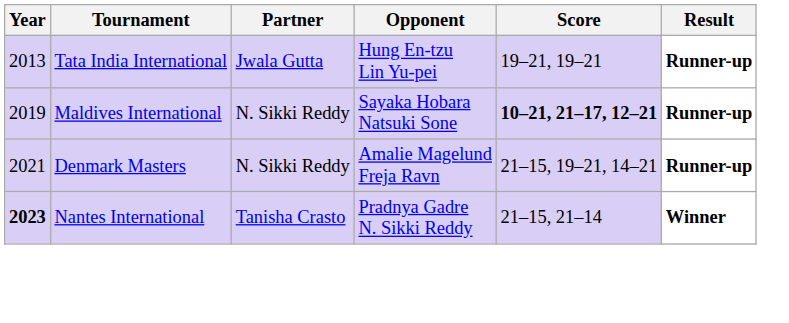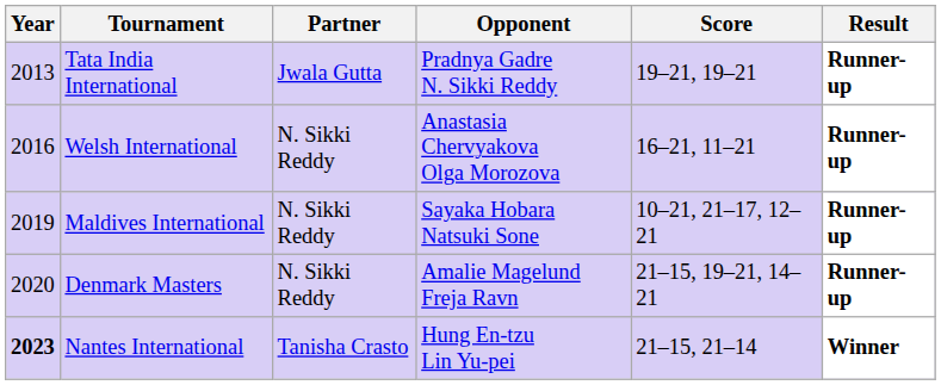 <table class="sortable wikitable" style="font-size: 90%;">
 <tr>
 <th>Year</th>
 <th>Tournament</th>
 <th>Partner</th>
 <th>Opponent</th>
 <th>Score</th>
 <th>Result</th>
 </tr>
 <tr style="background:#D8CEF6">
 <td align="center">2013</td>
 <td align="left"><a href='#'>Tata India International</a></td>
 <td align="left"> <a href='#'>Jwala Gutta</a></td>
-<td align="left"> <a href='#'>Hung En-tzu</a><br> <a href='#'>Lin Yu-pei</a></td>
+<td align="left"> <a href='#'>Pradnya Gadre</a><br> <a href='#'>N. Sikki Reddy</a></td>
 <td align="left">19–21, 19–21</td>
+<td style="text-align:left; background:white"> <strong>Runner-up</strong></td>
+</tr>
+<tr style="background:#D8CEF6">
+<td align="center">2016</td>
+<td align="left"><a href='#'>Welsh International</a></td>
+<td align="left"> N. Sikki Reddy</td>
+<td align="left"> <a href='#'>Anastasia Chervyakova</a><br> <a href='#'>Olga Morozova</a></td>
+<td align="left">16–21, 11–21</td>
 <td style="text-align:left; background:white"> <strong>Runner-up</strong></td>
 </tr>
 <tr style="background:#D8CEF6">
 <td align="center">2019</td>
 <td align="left"><a href='#'>Maldives International</a></td>
 <td align="left"> N. Sikki Reddy</td>
 <td align="left"> <a href='#'>Sayaka Hobara</a><br> <a href='#'>Natsuki Sone</a></td>
-<td align="left"><strong>10–21, 21–17, 12–21</strong></td>
+<td align="left">10–21, 21–17, 12–21</td>
 <td style="text-align:left; background:white"> <strong>Runner-up</strong></td>
 </tr>
 <tr bgcolor="#D8CEF6">
-<td align="center">2021</td>
+<td align="center">2020</td>
 <td align="left"><a href='#'>Denmark Masters</a></td>
 <td align="left"> N. Sikki Reddy</td>
 <td align="left"> <a href='#'>Amalie Magelund</a><br> <a href='#'>Freja Ravn</a></td>
 <td align="left">21–15, 19–21, 14–21</td>
 <td style="text-align:left; background:white"> <strong>Runner-up</strong></td>
 </tr>
 <tr style="background:#D8CEF6">
 <td align="center"><strong>2023</strong></td>
 <td align="left"><a href='#'>Nantes International</a></td>
 <td align="left"> <a href='#'>Tanisha Crasto</a></td>
-<td align="left"> <a href='#'>Pradnya Gadre</a><br> <a href='#'>N. Sikki Reddy</a></td>
+<td align="left"> <a href='#'>Hung En-tzu</a><br> <a href='#'>Lin Yu-pei</a></td>
 <td align="left">21–15, 21–14</td>
 <td style="text-align:left; background:white"> <strong>Winner</strong></td>
 </tr>
 </table>
